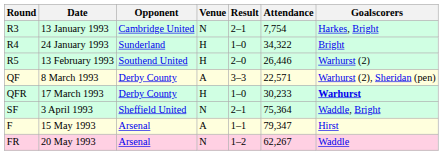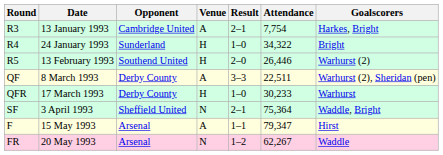 <table class="wikitable">
 <tr>
 <th>Round</th>
 <th>Date</th>
 <th>Opponent</th>
 <th>Venue</th>
 <th>Result</th>
 <th>Attendance</th>
 <th>Goalscorers</th>
 </tr>
 <tr style="background-color: #d0ffe3;">
 <td>R3</td>
 <td>13 January 1993</td>
 <td><a href='#'>Cambridge United</a></td>
-<td>N</td>
+<td>A</td>
 <td>2–1</td>
 <td>7,754</td>
 <td><a href='#'>Harkes</a>, <a href='#'>Bright</a></td>
 </tr>
 <tr style="background-color: #d0ffe3;">
 <td>R4</td>
 <td>24 January 1993</td>
 <td><a href='#'>Sunderland</a></td>
 <td>H</td>
 <td>1–0</td>
 <td>34,322</td>
 <td><a href='#'>Bright</a></td>
 </tr>
 <tr style="background-color: #d0ffe3;">
 <td>R5</td>
 <td>13 February 1993</td>
 <td><a href='#'>Southend United</a></td>
 <td>H</td>
 <td>2–0</td>
 <td>26,446</td>
 <td><a href='#'>Warhurst</a> (2)</td>
 </tr>
 <tr style="background-color: #ffffdd;">
 <td>QF</td>
 <td>8 March 1993</td>
 <td><a href='#'>Derby County</a></td>
 <td>A</td>
 <td>3–3</td>
-<td>22,571</td>
+<td>22,511</td>
 <td><a href='#'>Warhurst</a> (2), <a href='#'>Sheridan</a> (pen)</td>
 </tr>
 <tr style="background-color: #d0ffe3;">
 <td>QFR</td>
 <td>17 March 1993</td>
 <td><a href='#'>Derby County</a></td>
 <td>H</td>
 <td>1–0</td>
 <td>30,233</td>
-<td><strong><a href='#'>Warhurst</a></strong></td>
+<td><a href='#'>Warhurst</a></td>
 </tr>
 <tr style="background-color: #d0ffe3;">
 <td>SF</td>
 <td>3 April 1993</td>
 <td><a href='#'>Sheffield United</a></td>
 <td>N</td>
 <td>2–1</td>
 <td>75,364</td>
 <td><a href='#'>Waddle</a>, <a href='#'>Bright</a></td>
 </tr>
 <tr style="background-color: #ffffdd;">
 <td>F</td>
 <td>15 May 1993</td>
 <td><a href='#'>Arsenal</a></td>
 <td>A</td>
 <td>1–1 </td>
 <td>79,347</td>
 <td><a href='#'>Hirst</a></td>
 </tr>
 <tr style="background-color: #ffd0e3;">
 <td>FR</td>
 <td>20 May 1993</td>
 <td><a href='#'>Arsenal</a></td>
 <td>N</td>
 <td>1–2 </td>
 <td>62,267</td>
 <td><a href='#'>Waddle</a></td>
 </tr>
 </table>
